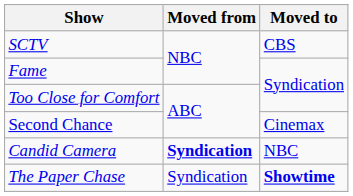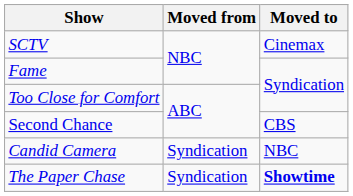 <table class="wikitable sortable">
 <tr>
 <th>Show</th>
 <th>Moved from</th>
 <th>Moved to</th>
 </tr>
 <tr>
 <td><em><a href='#'>SCTV</a></em></td>
 <td rowspan="2"><a href='#'>NBC</a></td>
-<td><a href='#'>CBS</a></td>
+<td><a href='#'>Cinemax</a></td>
 </tr>
 <tr>
 <td><em><a href='#'>Fame</a></em></td>
 <td rowspan="2"><a href='#'>Syndication</a></td>
 </tr>
 <tr>
 <td><em><a href='#'>Too Close for Comfort</a></em></td>
 <td rowspan="2"><a href='#'>ABC</a></td>
 </tr>
 <tr>
 <td><a href='#'>Second Chance</a></td>
-<td><a href='#'>Cinemax</a></td>
+<td><a href='#'>CBS</a></td>
 </tr>
 <tr>
 <td><em><a href='#'>Candid Camera</a></em></td>
-<td><strong><a href='#'>Syndication</a></strong></td>
+<td><a href='#'>Syndication</a></td>
 <td><a href='#'>NBC</a></td>
 </tr>
 <tr>
 <td><em><a href='#'>The Paper Chase</a></em></td>
 <td><a href='#'>Syndication</a></td>
 <td><strong><a href='#'>Showtime</a></strong></td>
 </tr>
 </table>
